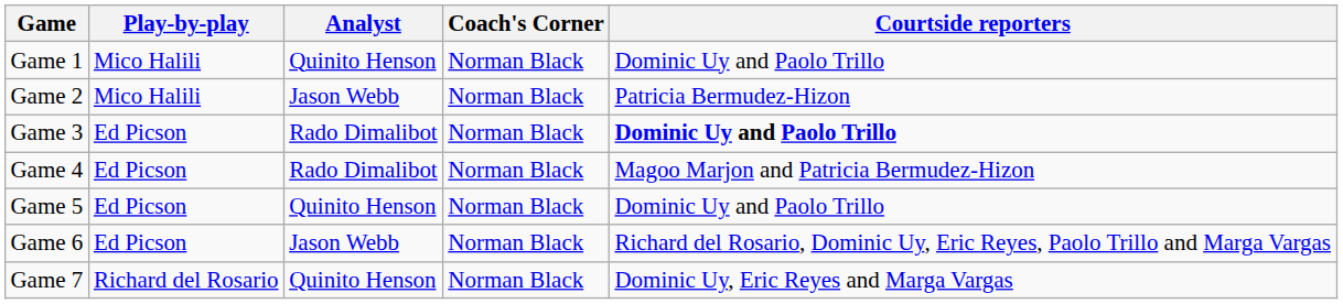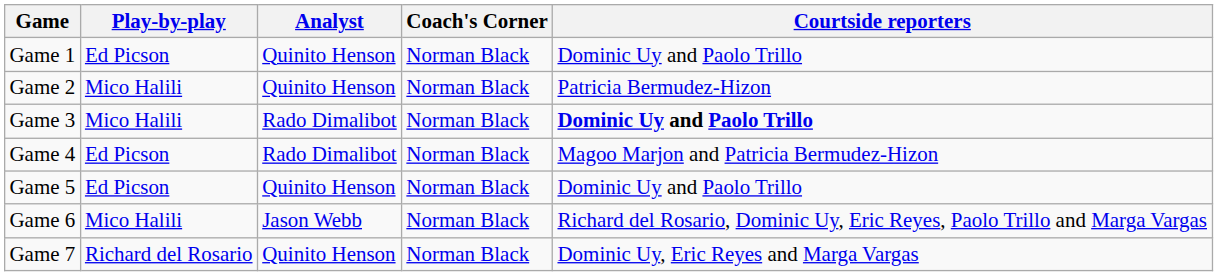 <table class=wikitable>
 <tr>
 <th>Game</th>
 <th><a href='#'>Play-by-play</a></th>
 <th><a href='#'>Analyst</a></th>
 <th>Coach's Corner</th>
 <th><a href='#'>Courtside reporters</a></th>
 </tr>
 <tr>
 <td>Game 1</td>
-<td><a href='#'>Mico Halili</a></td>
+<td><a href='#'>Ed Picson</a></td>
 <td><a href='#'>Quinito Henson</a></td>
 <td><a href='#'>Norman Black</a></td>
 <td><a href='#'>Dominic Uy</a> and <a href='#'>Paolo Trillo</a></td>
 </tr>
 <tr>
 <td>Game 2</td>
 <td><a href='#'>Mico Halili</a></td>
-<td><a href='#'>Jason Webb</a></td>
+<td><a href='#'>Quinito Henson</a></td>
 <td><a href='#'>Norman Black</a></td>
 <td><a href='#'>Patricia Bermudez-Hizon</a></td>
 </tr>
 <tr>
 <td>Game 3</td>
-<td><a href='#'>Ed Picson</a></td>
+<td><a href='#'>Mico Halili</a></td>
 <td><a href='#'>Rado Dimalibot</a></td>
 <td><a href='#'>Norman Black</a></td>
 <td><strong><a href='#'>Dominic Uy</a> and <a href='#'>Paolo Trillo</a></strong></td>
 </tr>
 <tr>
 <td>Game 4</td>
 <td><a href='#'>Ed Picson</a></td>
 <td><a href='#'>Rado Dimalibot</a></td>
 <td><a href='#'>Norman Black</a></td>
 <td><a href='#'>Magoo Marjon</a> and <a href='#'>Patricia Bermudez-Hizon</a></td>
 </tr>
 <tr>
 <td>Game 5</td>
 <td><a href='#'>Ed Picson</a></td>
 <td><a href='#'>Quinito Henson</a></td>
 <td><a href='#'>Norman Black</a></td>
 <td><a href='#'>Dominic Uy</a> and <a href='#'>Paolo Trillo</a></td>
 </tr>
 <tr>
 <td>Game 6</td>
-<td><a href='#'>Ed Picson</a></td>
+<td><a href='#'>Mico Halili</a></td>
 <td><a href='#'>Jason Webb</a></td>
 <td><a href='#'>Norman Black</a></td>
 <td><a href='#'>Richard del Rosario</a>, <a href='#'>Dominic Uy</a>, <a href='#'>Eric Reyes</a>, <a href='#'>Paolo Trillo</a> and <a href='#'>Marga Vargas</a></td>
 </tr>
 <tr ,>
 <td>Game 7</td>
 <td><a href='#'>Richard del Rosario</a></td>
 <td><a href='#'>Quinito Henson</a></td>
 <td><a href='#'>Norman Black</a></td>
 <td><a href='#'>Dominic Uy</a>, <a href='#'>Eric Reyes</a> and <a href='#'>Marga Vargas</a></td>
 </tr>
 </table>
